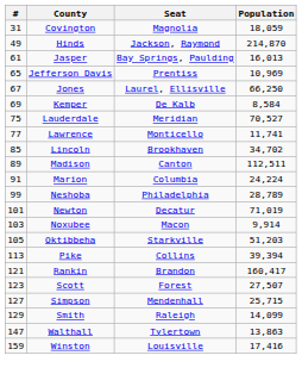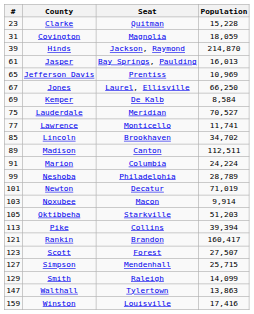 <table class="wikitable sortable" style="text-align:center;">
 <tr>
 <th>#</th>
 <th>County</th>
 <th>Seat</th>
 <th>Population</th>
 </tr>
 <tr>
+<td>23</td>
+<td><a href='#'>Clarke</a></td>
+<td><a href='#'>Quitman</a></td>
+<td>15,228</td>
+</tr>
+<tr>
 <td>31</td>
 <td><a href='#'>Covington</a></td>
 <td><a href='#'>Magnolia</a></td>
 <td>18,059</td>
 </tr>
 <tr>
-<td>49</td>
+<td>39</td>
 <td><a href='#'>Hinds</a></td>
 <td><a href='#'>Jackson</a>, <a href='#'>Raymond</a></td>
 <td>214,870</td>
 </tr>
 <tr>
 <td>61</td>
 <td><a href='#'>Jasper</a></td>
 <td><a href='#'>Bay Springs</a>, <a href='#'>Paulding</a></td>
 <td>16,013</td>
 </tr>
 <tr>
 <td>65</td>
 <td><a href='#'>Jefferson Davis</a></td>
 <td><a href='#'>Prentiss</a></td>
 <td>10,969</td>
 </tr>
 <tr>
 <td>67</td>
 <td><a href='#'>Jones</a></td>
 <td><a href='#'>Laurel</a>, <a href='#'>Ellisville</a></td>
 <td>66,250</td>
 </tr>
 <tr>
 <td>69</td>
 <td><a href='#'>Kemper</a></td>
 <td><a href='#'>De Kalb</a></td>
 <td>8,584</td>
 </tr>
 <tr>
 <td>75</td>
 <td><a href='#'>Lauderdale</a></td>
 <td><a href='#'>Meridian</a></td>
 <td>70,527</td>
 </tr>
 <tr>
 <td>77</td>
 <td><a href='#'>Lawrence</a></td>
 <td><a href='#'>Monticello</a></td>
 <td>11,741</td>
 </tr>
 <tr>
 <td>85</td>
 <td><a href='#'>Lincoln</a></td>
 <td><a href='#'>Brookhaven</a></td>
 <td>34,702</td>
 </tr>
 <tr>
 <td>89</td>
 <td><a href='#'>Madison</a></td>
 <td><a href='#'>Canton</a></td>
 <td>112,511</td>
 </tr>
 <tr>
 <td>91</td>
 <td><a href='#'>Marion</a></td>
 <td><a href='#'>Columbia</a></td>
 <td>24,224</td>
 </tr>
 <tr>
 <td>99</td>
 <td><a href='#'>Neshoba</a></td>
 <td><a href='#'>Philadelphia</a></td>
 <td>28,789</td>
 </tr>
 <tr>
 <td>101</td>
 <td><a href='#'>Newton</a></td>
 <td><a href='#'>Decatur</a></td>
 <td>71,019</td>
 </tr>
 <tr>
 <td>103</td>
 <td><a href='#'>Noxubee</a></td>
 <td><a href='#'>Macon</a></td>
 <td>9,914</td>
 </tr>
 <tr>
 <td>105</td>
 <td><a href='#'>Oktibbeha</a></td>
 <td><a href='#'>Starkville</a></td>
 <td>51,203</td>
 </tr>
 <tr>
 <td>113</td>
 <td><a href='#'>Pike</a></td>
 <td><a href='#'>Collins</a></td>
 <td>39,394</td>
 </tr>
 <tr>
 <td>121</td>
 <td><a href='#'>Rankin</a></td>
 <td><a href='#'>Brandon</a></td>
 <td>160,417</td>
 </tr>
 <tr>
 <td>123</td>
 <td><a href='#'>Scott</a></td>
 <td><a href='#'>Forest</a></td>
 <td>27,507</td>
 </tr>
 <tr>
 <td>127</td>
 <td><a href='#'>Simpson</a></td>
 <td><a href='#'>Mendenhall</a></td>
 <td>25,715</td>
 </tr>
 <tr>
 <td>129</td>
 <td><a href='#'>Smith</a></td>
 <td><a href='#'>Raleigh</a></td>
 <td>14,099</td>
 </tr>
 <tr>
 <td>147</td>
 <td><a href='#'>Walthall</a></td>
 <td><a href='#'>Tylertown</a></td>
 <td>13,863</td>
 </tr>
 <tr>
 <td>159</td>
 <td><a href='#'>Winston</a></td>
 <td><a href='#'>Louisville</a></td>
 <td>17,416</td>
 </tr>
 </table>
